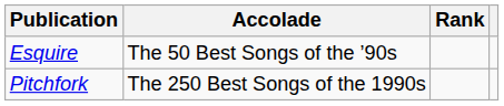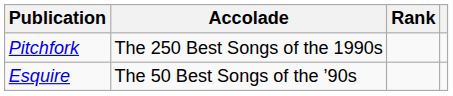 <table class="sortable wikitable">
 <tr>
 <th>Publication</th>
 <th>Accolade</th>
 <th>Rank</th>
 <th class="unsortable"></th>
 </tr>
 <tr>
+<td><em><a href='#'>Pitchfork</a></em></td>
+<td>The 250 Best Songs of the 1990s</td>
+<td></td>
+<td></td>
+</tr>
+<tr>
 <td><em><a href='#'>Esquire</a></em></td>
 <td>The 50 Best Songs of the ’90s</td>
 <td></td>
 <td></td>
 </tr>
-<tr>
-<td><em><a href='#'>Pitchfork</a></em></td>
-<td>The 250 Best Songs of the 1990s</td>
-<td></td>
-<td></td>
-</tr>
 </table>
